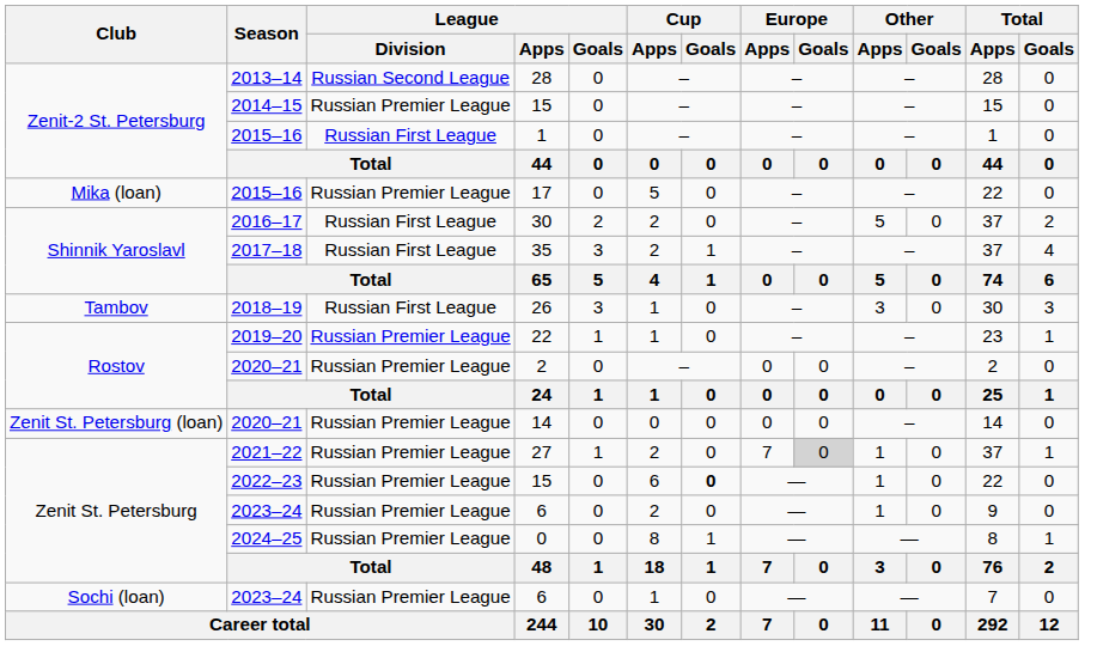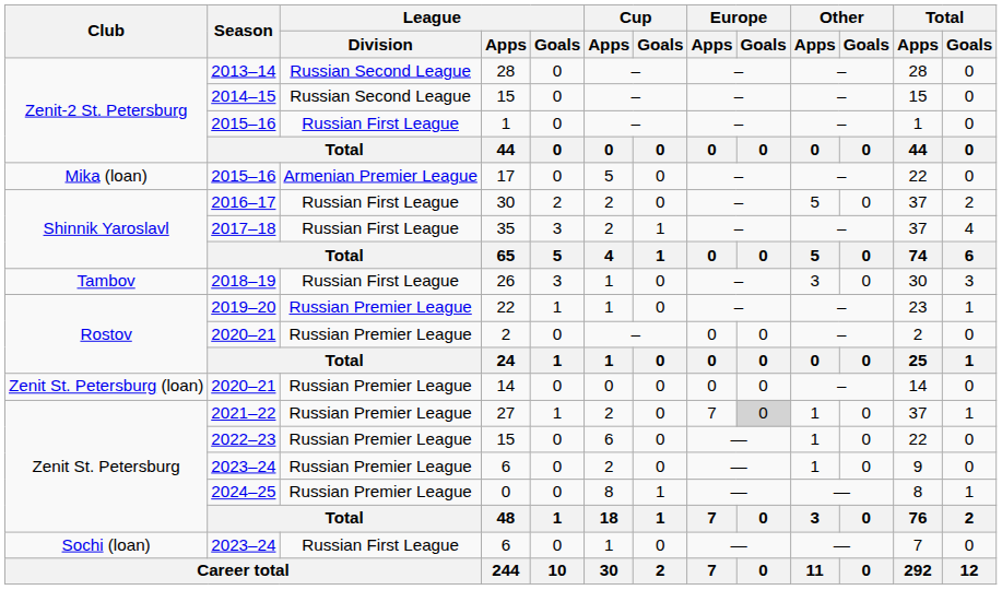 <table class="wikitable" style="text-align: center;">
 <tr>
 <th rowspan="2">Club</th>
 <th rowspan="2">Season</th>
 <th colspan="3">League</th>
 <th colspan="2">Cup</th>
 <th colspan="2">Europe</th>
 <th colspan="2">Other</th>
 <th colspan="2">Total</th>
 </tr>
 <tr>
 <th>Division</th>
 <th>Apps</th>
 <th>Goals</th>
 <th>Apps</th>
 <th>Goals</th>
 <th>Apps</th>
 <th>Goals</th>
 <th>Apps</th>
 <th>Goals</th>
 <th>Apps</th>
 <th>Goals</th>
 </tr>
 <tr>
 <td rowspan=4><a href='#'>Zenit-2 St. Petersburg</a></td>
 <td><a href='#'>2013–14</a></td>
 <td><a href='#'>Russian Second League</a></td>
 <td>28</td>
 <td>0</td>
 <td colspan=2>–</td>
 <td colspan=2>–</td>
 <td colspan=2>–</td>
 <td>28</td>
 <td>0</td>
 </tr>
 <tr>
 <td><a href='#'>2014–15</a></td>
-<td>Russian Premier League</td>
+<td>Russian Second League</td>
 <td>15</td>
 <td>0</td>
 <td colspan=2>–</td>
 <td colspan=2>–</td>
 <td colspan=2>–</td>
 <td>15</td>
 <td>0</td>
 </tr>
 <tr>
 <td><a href='#'>2015–16</a></td>
 <td><a href='#'>Russian First League</a></td>
 <td>1</td>
 <td>0</td>
 <td colspan=2>–</td>
 <td colspan=2>–</td>
 <td colspan=2>–</td>
 <td>1</td>
 <td>0</td>
 </tr>
 <tr>
 <th colspan=2>Total</th>
 <th>44</th>
 <th>0</th>
 <th>0</th>
 <th>0</th>
 <th>0</th>
 <th>0</th>
 <th>0</th>
 <th>0</th>
 <th>44</th>
 <th>0</th>
 </tr>
 <tr>
 <td><a href='#'>Mika</a> (loan)</td>
 <td><a href='#'>2015–16</a></td>
-<td>Russian Premier League</td>
+<td><a href='#'>Armenian Premier League</a></td>
 <td>17</td>
 <td>0</td>
 <td>5</td>
 <td>0</td>
 <td colspan=2>–</td>
 <td colspan=2>–</td>
 <td>22</td>
 <td>0</td>
 </tr>
 <tr>
 <td rowspan=3><a href='#'>Shinnik Yaroslavl</a></td>
 <td><a href='#'>2016–17</a></td>
 <td>Russian First League</td>
 <td>30</td>
 <td>2</td>
 <td>2</td>
 <td>0</td>
 <td colspan=2>–</td>
 <td>5</td>
 <td>0</td>
 <td>37</td>
 <td>2</td>
 </tr>
 <tr>
 <td><a href='#'>2017–18</a></td>
 <td>Russian First League</td>
 <td>35</td>
 <td>3</td>
 <td>2</td>
 <td>1</td>
 <td colspan=2>–</td>
 <td colspan=2>–</td>
 <td>37</td>
 <td>4</td>
 </tr>
 <tr>
 <th colspan=2>Total</th>
 <th>65</th>
 <th>5</th>
 <th>4</th>
 <th>1</th>
 <th>0</th>
 <th>0</th>
 <th>5</th>
 <th>0</th>
 <th>74</th>
 <th>6</th>
 </tr>
 <tr>
 <td><a href='#'>Tambov</a></td>
 <td><a href='#'>2018–19</a></td>
 <td>Russian First League</td>
 <td>26</td>
 <td>3</td>
 <td>1</td>
 <td>0</td>
 <td colspan=2>–</td>
 <td>3</td>
 <td>0</td>
 <td>30</td>
 <td>3</td>
 </tr>
 <tr>
 <td rowspan=3><a href='#'>Rostov</a></td>
 <td><a href='#'>2019–20</a></td>
 <td><a href='#'>Russian Premier League</a></td>
 <td>22</td>
 <td>1</td>
 <td>1</td>
 <td>0</td>
 <td colspan=2>–</td>
 <td colspan=2>–</td>
 <td>23</td>
 <td>1</td>
 </tr>
 <tr>
 <td><a href='#'>2020–21</a></td>
 <td>Russian Premier League</td>
 <td>2</td>
 <td>0</td>
 <td colspan=2>–</td>
 <td>0</td>
 <td>0</td>
 <td colspan=2>–</td>
 <td>2</td>
 <td>0</td>
 </tr>
 <tr>
 <th colspan=2>Total</th>
 <th>24</th>
 <th>1</th>
 <th>1</th>
 <th>0</th>
 <th>0</th>
 <th>0</th>
 <th>0</th>
 <th>0</th>
 <th>25</th>
 <th>1</th>
 </tr>
 <tr>
 <td><a href='#'>Zenit St. Petersburg</a> (loan)</td>
 <td><a href='#'>2020–21</a></td>
 <td>Russian Premier League</td>
 <td>14</td>
 <td>0</td>
 <td>0</td>
 <td>0</td>
 <td>0</td>
 <td>0</td>
 <td colspan=2>–</td>
 <td>14</td>
 <td>0</td>
 </tr>
 <tr>
 <td rowspan="5">Zenit St. Petersburg</td>
 <td><a href='#'>2021–22</a></td>
 <td>Russian Premier League</td>
 <td>27</td>
 <td>1</td>
 <td>2</td>
 <td>0</td>
 <td>7</td>
 <td style="background: lightgrey;">0</td>
 <td>1</td>
 <td>0</td>
 <td>37</td>
 <td>1</td>
 </tr>
 <tr>
 <td><a href='#'>2022–23</a></td>
 <td>Russian Premier League</td>
 <td>15</td>
 <td>0</td>
 <td>6</td>
-<td><strong>0</strong></td>
+<td>0</td>
 <td colspan=2>—</td>
 <td>1</td>
 <td>0</td>
 <td>22</td>
 <td>0</td>
 </tr>
 <tr>
 <td><a href='#'>2023–24</a></td>
 <td>Russian Premier League</td>
 <td>6</td>
 <td>0</td>
 <td>2</td>
 <td>0</td>
 <td colspan=2>—</td>
 <td>1</td>
 <td>0</td>
 <td>9</td>
 <td>0</td>
 </tr>
 <tr>
 <td><a href='#'>2024–25</a></td>
 <td>Russian Premier League</td>
 <td>0</td>
 <td>0</td>
 <td>8</td>
 <td>1</td>
 <td colspan="2">—</td>
 <td colspan="2">—</td>
 <td>8</td>
 <td>1</td>
 </tr>
 <tr>
 <th colspan="2">Total</th>
 <th>48</th>
 <th>1</th>
 <th>18</th>
 <th>1</th>
 <th>7</th>
 <th>0</th>
 <th>3</th>
 <th>0</th>
 <th>76</th>
 <th>2</th>
 </tr>
 <tr>
 <td><a href='#'>Sochi</a> (loan)</td>
 <td><a href='#'>2023–24</a></td>
-<td>Russian Premier League</td>
+<td>Russian First League</td>
 <td>6</td>
 <td>0</td>
 <td>1</td>
 <td>0</td>
 <td colspan=2>—</td>
 <td colspan=2>—</td>
 <td>7</td>
 <td>0</td>
 </tr>
 <tr>
 <th colspan="3">Career total</th>
 <th>244</th>
 <th>10</th>
 <th>30</th>
 <th>2</th>
 <th>7</th>
 <th>0</th>
 <th>11</th>
 <th>0</th>
 <th>292</th>
 <th>12</th>
 </tr>
 </table>
